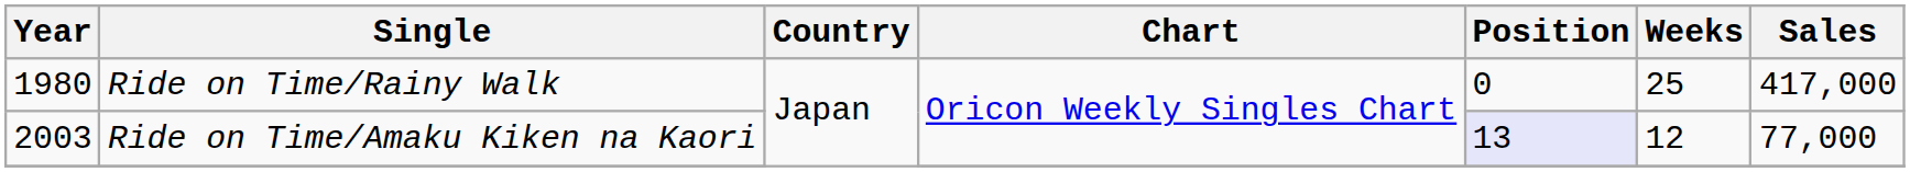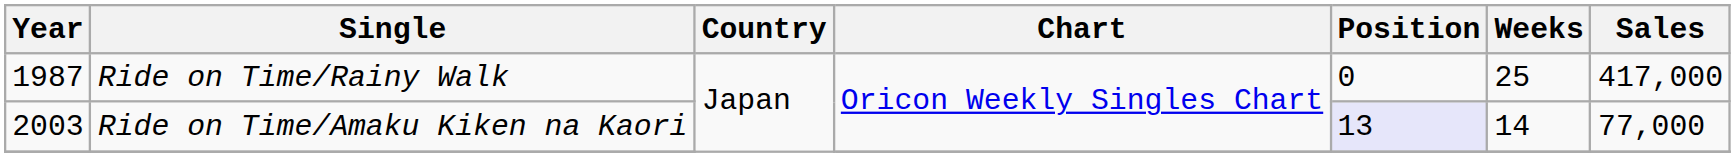 <table class="wikitable">
 <tr>
 <th>Year</th>
 <th>Single</th>
 <th>Country</th>
 <th>Chart</th>
 <th>Position</th>
 <th>Weeks</th>
 <th>Sales</th>
 </tr>
 <tr>
-<td rowspan=1>1980</td>
+<td rowspan=1>1987</td>
 <td rowspan=1><em>Ride on Time/Rainy Walk</em></td>
 <td rowspan=3>Japan</td>
 <td rowspan=2><a href='#'>Oricon Weekly Singles Chart</a></td>
 <td>0</td>
 <td>25</td>
 <td rowspan=1>417,000</td>
 </tr>
 <tr>
 <td>2003</td>
 <td><em>Ride on Time/Amaku Kiken na Kaori</em></td>
 <td style="background: lavender;">13</td>
-<td>12</td>
+<td>14</td>
 <td>77,000</td>
 </tr>
 <tr>
 </tr>
 </table>
